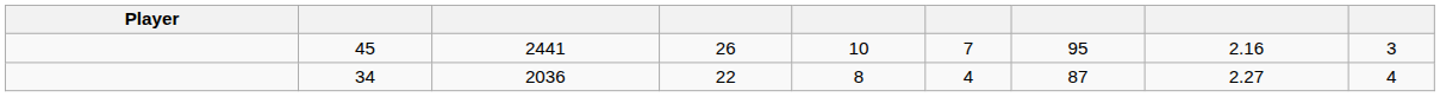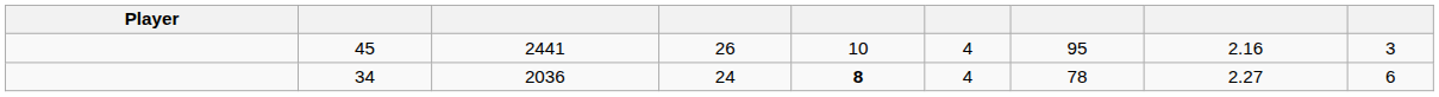 <table class="wikitable sortable" style="width:100%;">
 <tr style="text-align:center; background:#ddd;">
 <th>Player</th>
 <th></th>
 <th></th>
 <th></th>
 <th></th>
 <th></th>
 <th></th>
 <th></th>
 <th></th>
 </tr>
 <tr align=center>
 <td></td>
 <td>45</td>
 <td>2441</td>
 <td>26</td>
 <td>10</td>
-<td>7</td>
+<td>4</td>
 <td>95</td>
 <td>2.16</td>
 <td>3</td>
 </tr>
 <tr align=center>
 <td></td>
 <td>34</td>
 <td>2036</td>
-<td>22</td>
-<td>8</td>
+<td>24</td>
+<td><strong>8</strong></td>
 <td>4</td>
-<td>87</td>
+<td>78</td>
 <td>2.27</td>
-<td>4</td>
+<td>6</td>
 </tr>
 </table>
